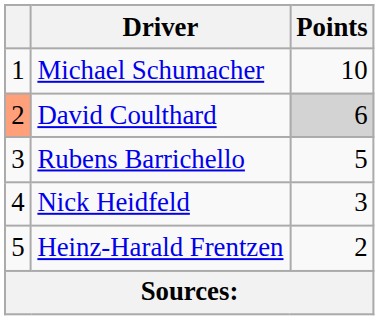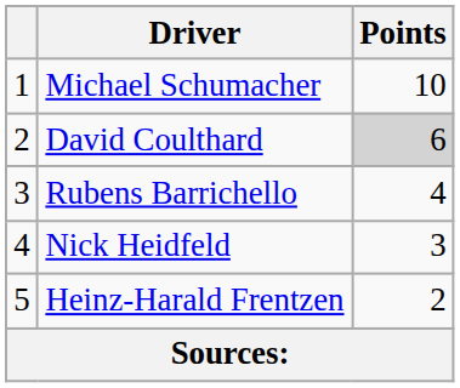 <table class="wikitable" style="font-size: 85%;">
 <tr>
 <th scope="col"></th>
 <th scope="col">Driver</th>
 <th scope="col">Points</th>
 </tr>
 <tr>
 <td align="center">1</td>
 <td> <a href='#'>Michael Schumacher</a></td>
 <td align="right">10</td>
 </tr>
 <tr>
-<td align="center" style="background: lightsalmon;">2</td>
+<td align="center">2</td>
 <td> <a href='#'>David Coulthard</a></td>
 <td align="right" style="background: lightgrey;">6</td>
 </tr>
 <tr>
 <td align="center">3</td>
 <td> <a href='#'>Rubens Barrichello</a></td>
-<td align="right">5</td>
+<td align="right">4</td>
 </tr>
 <tr>
 <td align="center">4</td>
 <td> <a href='#'>Nick Heidfeld</a></td>
 <td align="right">3</td>
 </tr>
 <tr>
 <td align="center">5</td>
 <td> <a href='#'>Heinz-Harald Frentzen</a></td>
 <td align="right">2</td>
 </tr>
 <tr>
 <th colspan=3>Sources:</th>
 </tr>
 </table>
